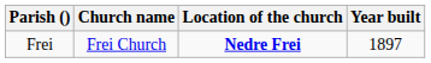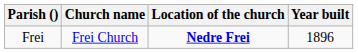 <table class="wikitable" style="text-align:center">
 <tr>
 <th>Parish ()</th>
 <th>Church name</th>
 <th>Location of the church</th>
 <th>Year built</th>
 </tr>
 <tr>
 <td rowspan="1">Frei</td>
 <td><a href='#'>Frei Church</a></td>
 <td><strong><a href='#'>Nedre Frei</a></strong></td>
-<td>1897</td>
+<td>1896</td>
 </tr>
 </table>
